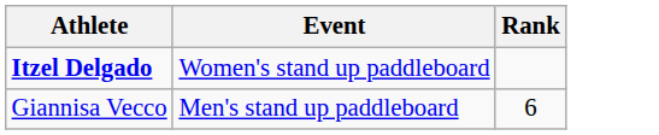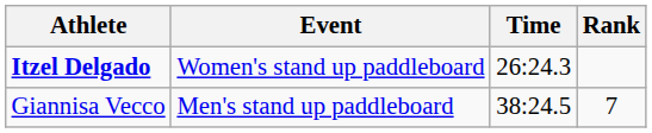 <table class=wikitable style=font-size:90%;text-align:center>
 <tr>
 <th>Athlete</th>
 <th>Event</th>
+<th>Time</th>
 <th>Rank</th>
 </tr>
 <tr>
 <td align=left><strong><a href='#'>Itzel Delgado</a></strong></td>
 <td align=left><a href='#'>Women's stand up paddleboard</a></td>
+<td>26:24.3</td>
 <td></td>
 </tr>
 <tr>
 <td align=left><a href='#'>Giannisa Vecco</a></td>
 <td align=left><a href='#'>Men's stand up paddleboard</a></td>
-<td>6</td>
+<td>38:24.5</td>
+<td>7</td>
 </tr>
 </table>
